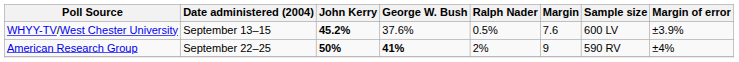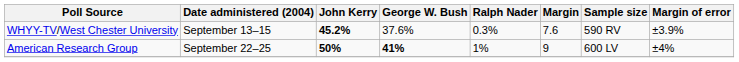 <table class="wikitable">
 <tr valign=bottom>
 <th>Poll Source</th>
 <th>Date administered (2004)</th>
 <th>John Kerry</th>
 <th>George W. Bush</th>
 <th>Ralph Nader</th>
 <th>Margin</th>
 <th>Sample size</th>
 <th>Margin of error</th>
 </tr>
 <tr>
 <td><a href='#'>WHYY-TV</a>/<a href='#'>West Chester University</a></td>
 <td>September 13–15</td>
 <td><strong>45.2%</strong></td>
 <td>37.6%</td>
-<td>0.5%</td>
+<td>0.3%</td>
 <td>7.6</td>
-<td>600 LV</td>
+<td>590 RV</td>
 <td>±3.9%</td>
 </tr>
 <tr>
 <td><a href='#'>American Research Group</a></td>
 <td>September 22–25</td>
 <td><strong>50%</strong></td>
 <td><strong>41%</strong></td>
-<td>2%</td>
+<td>1%</td>
 <td>9</td>
-<td>590 RV</td>
+<td>600 LV</td>
 <td>±4%</td>
 </tr>
 <tr>
 </tr>
 </table>
